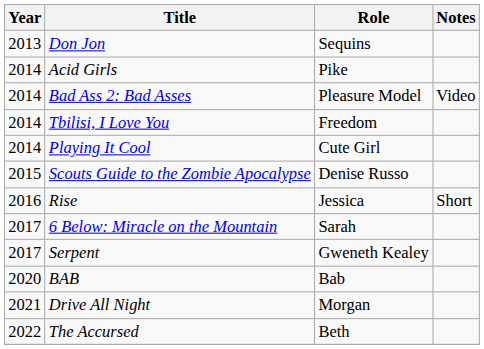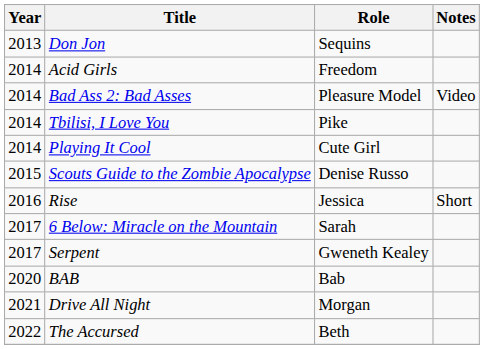 <table class="wikitable sortable">
 <tr>
 <th>Year</th>
 <th>Title</th>
 <th>Role</th>
 <th>Notes</th>
 </tr>
 <tr>
 <td>2013</td>
 <td><em><a href='#'>Don Jon</a></em></td>
 <td>Sequins</td>
 <td></td>
 </tr>
 <tr>
 <td>2014</td>
 <td><em>Acid Girls</em></td>
-<td>Pike</td>
+<td>Freedom</td>
 <td></td>
 </tr>
 <tr>
 <td>2014</td>
 <td><em><a href='#'>Bad Ass 2: Bad Asses</a></em></td>
 <td>Pleasure Model</td>
 <td>Video</td>
 </tr>
 <tr>
 <td>2014</td>
 <td><em><a href='#'>Tbilisi, I Love You</a></em></td>
-<td>Freedom</td>
+<td>Pike</td>
 <td></td>
 </tr>
 <tr>
 <td>2014</td>
 <td><em><a href='#'>Playing It Cool</a></em></td>
 <td>Cute Girl</td>
 <td></td>
 </tr>
 <tr>
 <td>2015</td>
 <td><em><a href='#'>Scouts Guide to the Zombie Apocalypse</a></em></td>
 <td>Denise Russo</td>
 <td></td>
 </tr>
 <tr>
 <td>2016</td>
 <td><em>Rise</em></td>
 <td>Jessica</td>
 <td>Short</td>
 </tr>
 <tr>
 <td>2017</td>
 <td><em><a href='#'>6 Below: Miracle on the Mountain</a></em></td>
 <td>Sarah</td>
 <td></td>
 </tr>
 <tr>
 <td>2017</td>
 <td><em>Serpent</em></td>
 <td>Gweneth Kealey</td>
 <td></td>
 </tr>
 <tr>
 <td>2020</td>
 <td><em>BAB</em></td>
 <td>Bab</td>
 <td></td>
 </tr>
 <tr>
 <td>2021</td>
 <td><em>Drive All Night</em></td>
 <td>Morgan</td>
 <td></td>
 </tr>
 <tr>
 <td>2022</td>
 <td><em>The Accursed</em></td>
 <td>Beth</td>
 <td></td>
 </tr>
 <tr>
 </tr>
 </table>
